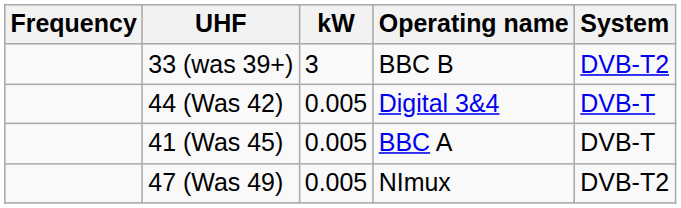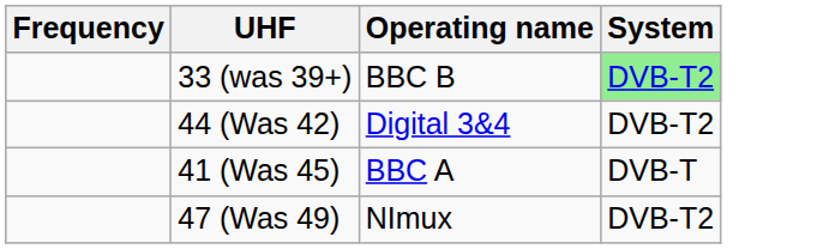 <table class="wikitable sortable">
 <tr>
 <th>Frequency</th>
 <th>UHF</th>
-<th>kW</th>
 <th>Operating name</th>
 <th>System</th>
 </tr>
 <tr>
 <td></td>
 <td>33 (was 39+)</td>
-<td>3</td>
 <td>BBC B</td>
-<td><a href='#'>DVB-T2</a></td>
+<td style="background: lightgreen;"><a href='#'>DVB-T2</a></td>
 </tr>
 <tr>
 <td></td>
 <td>44 (Was 42)</td>
-<td>0.005</td>
 <td><a href='#'>Digital 3&4</a></td>
-<td><a href='#'>DVB-T</a></td>
+<td>DVB-T2</td>
 </tr>
 <tr>
 <td></td>
 <td>41 (Was 45)</td>
-<td>0.005</td>
 <td><a href='#'>BBC</a> A</td>
 <td>DVB-T</td>
 </tr>
 <tr>
 <td></td>
 <td>47 (Was 49)</td>
-<td>0.005</td>
 <td>NImux</td>
 <td>DVB-T2</td>
 </tr>
 </table>
